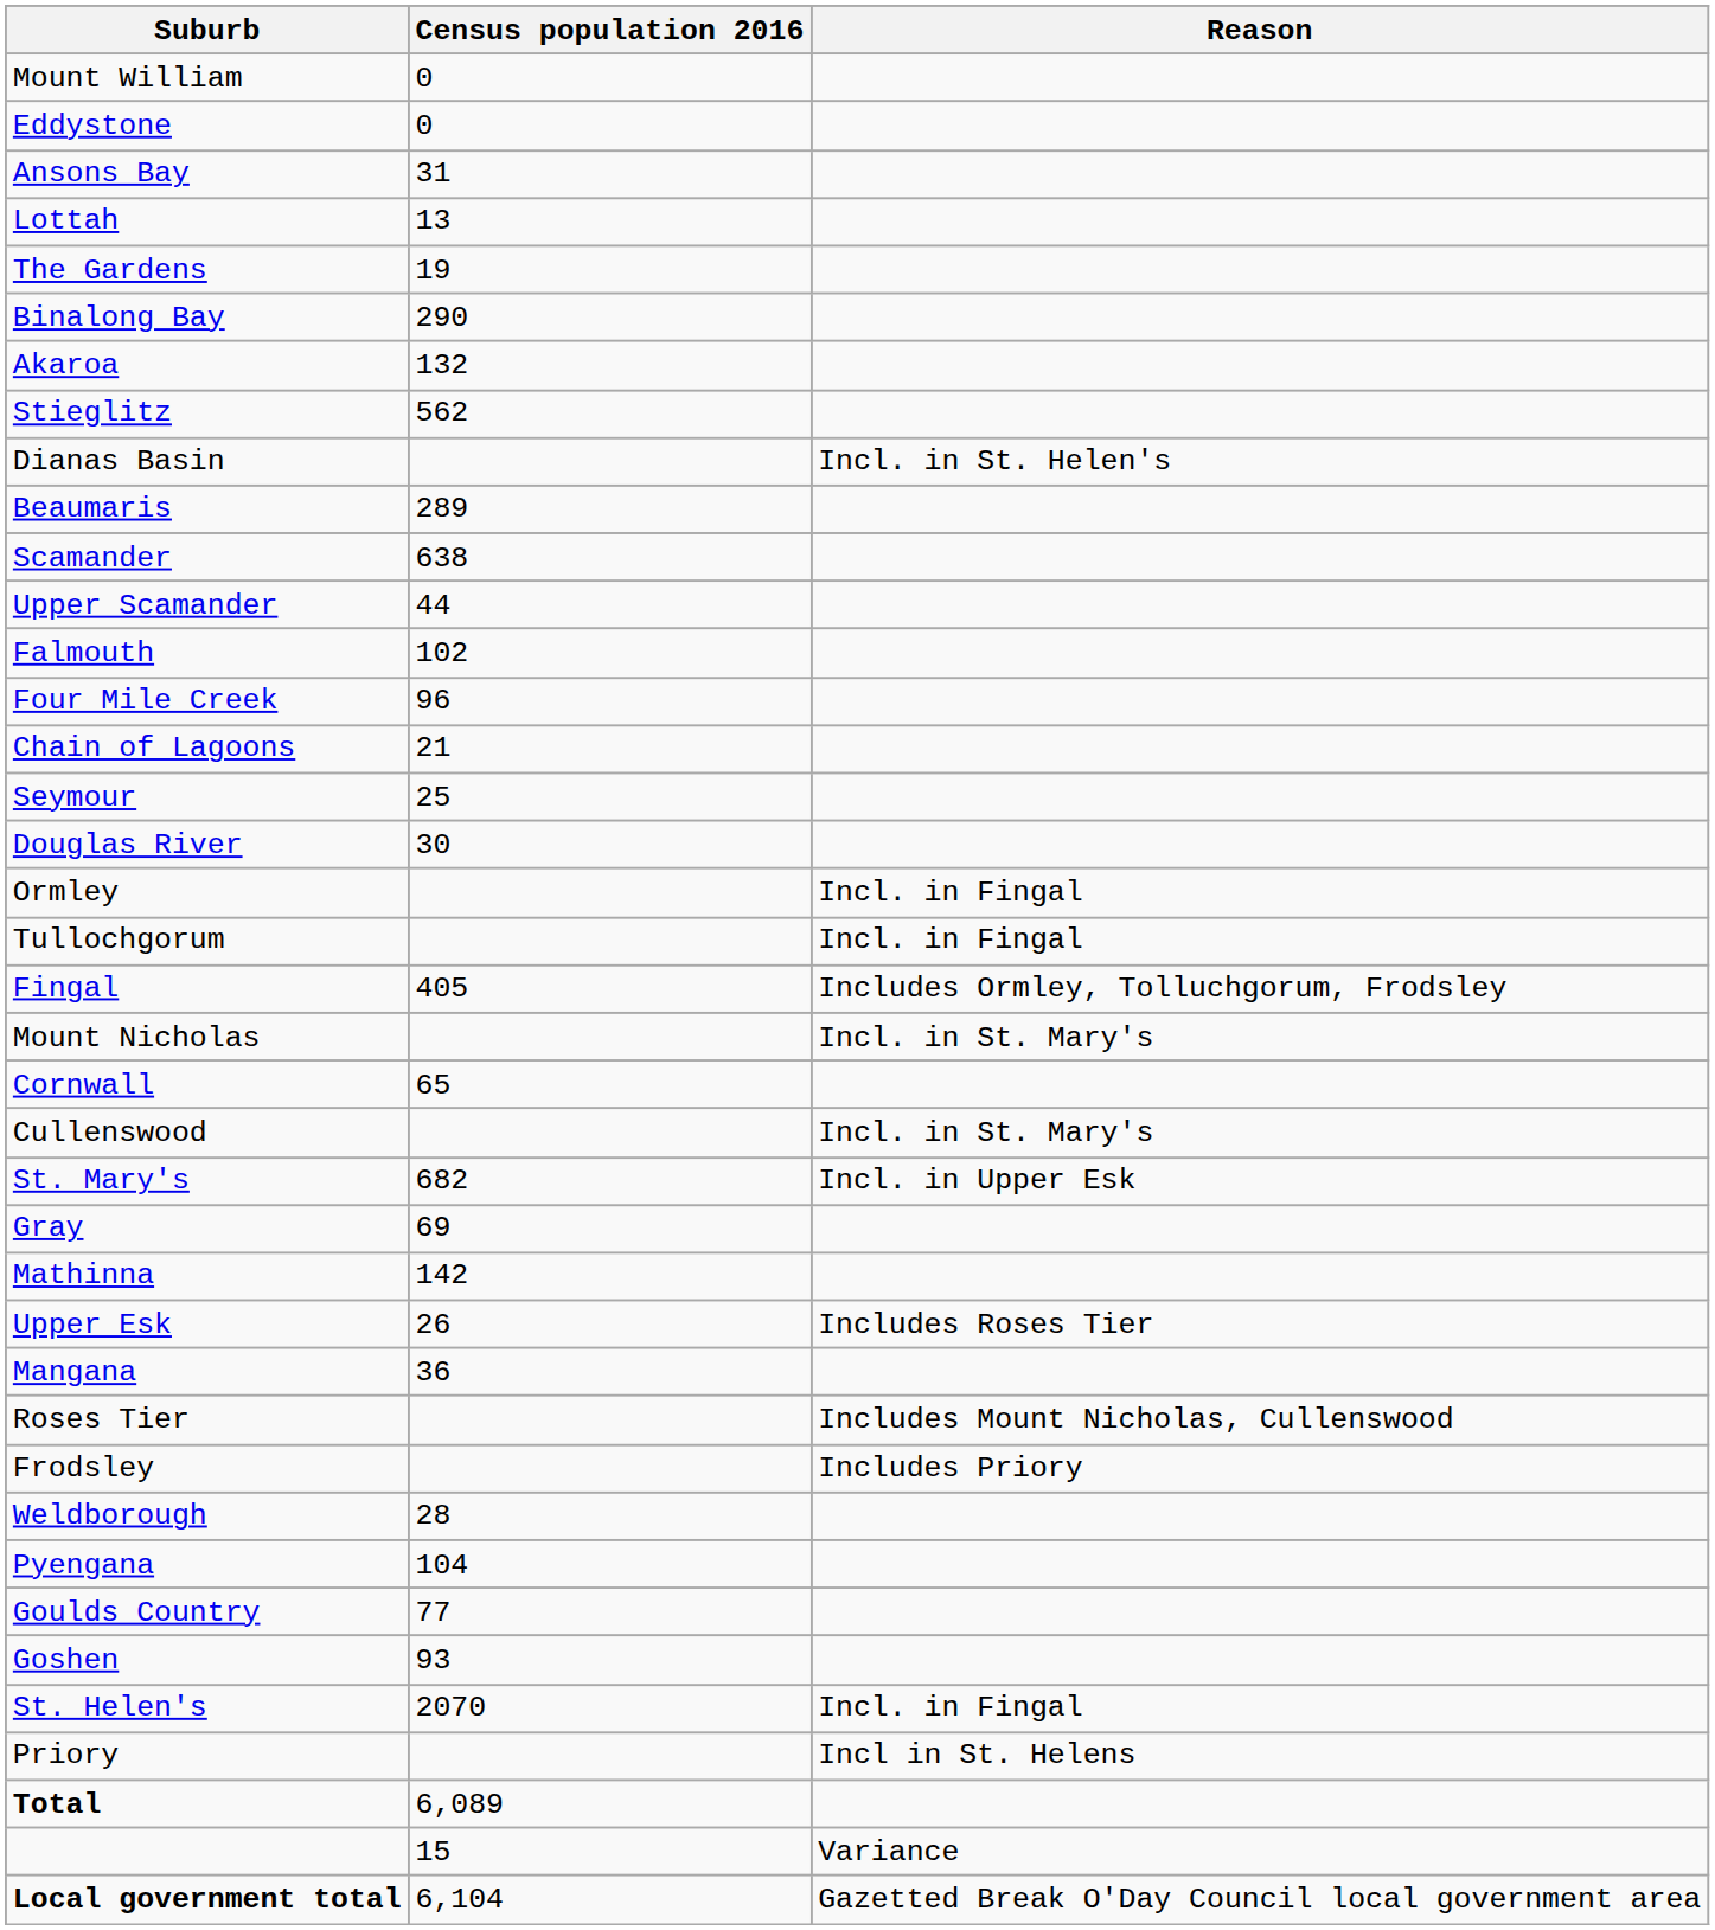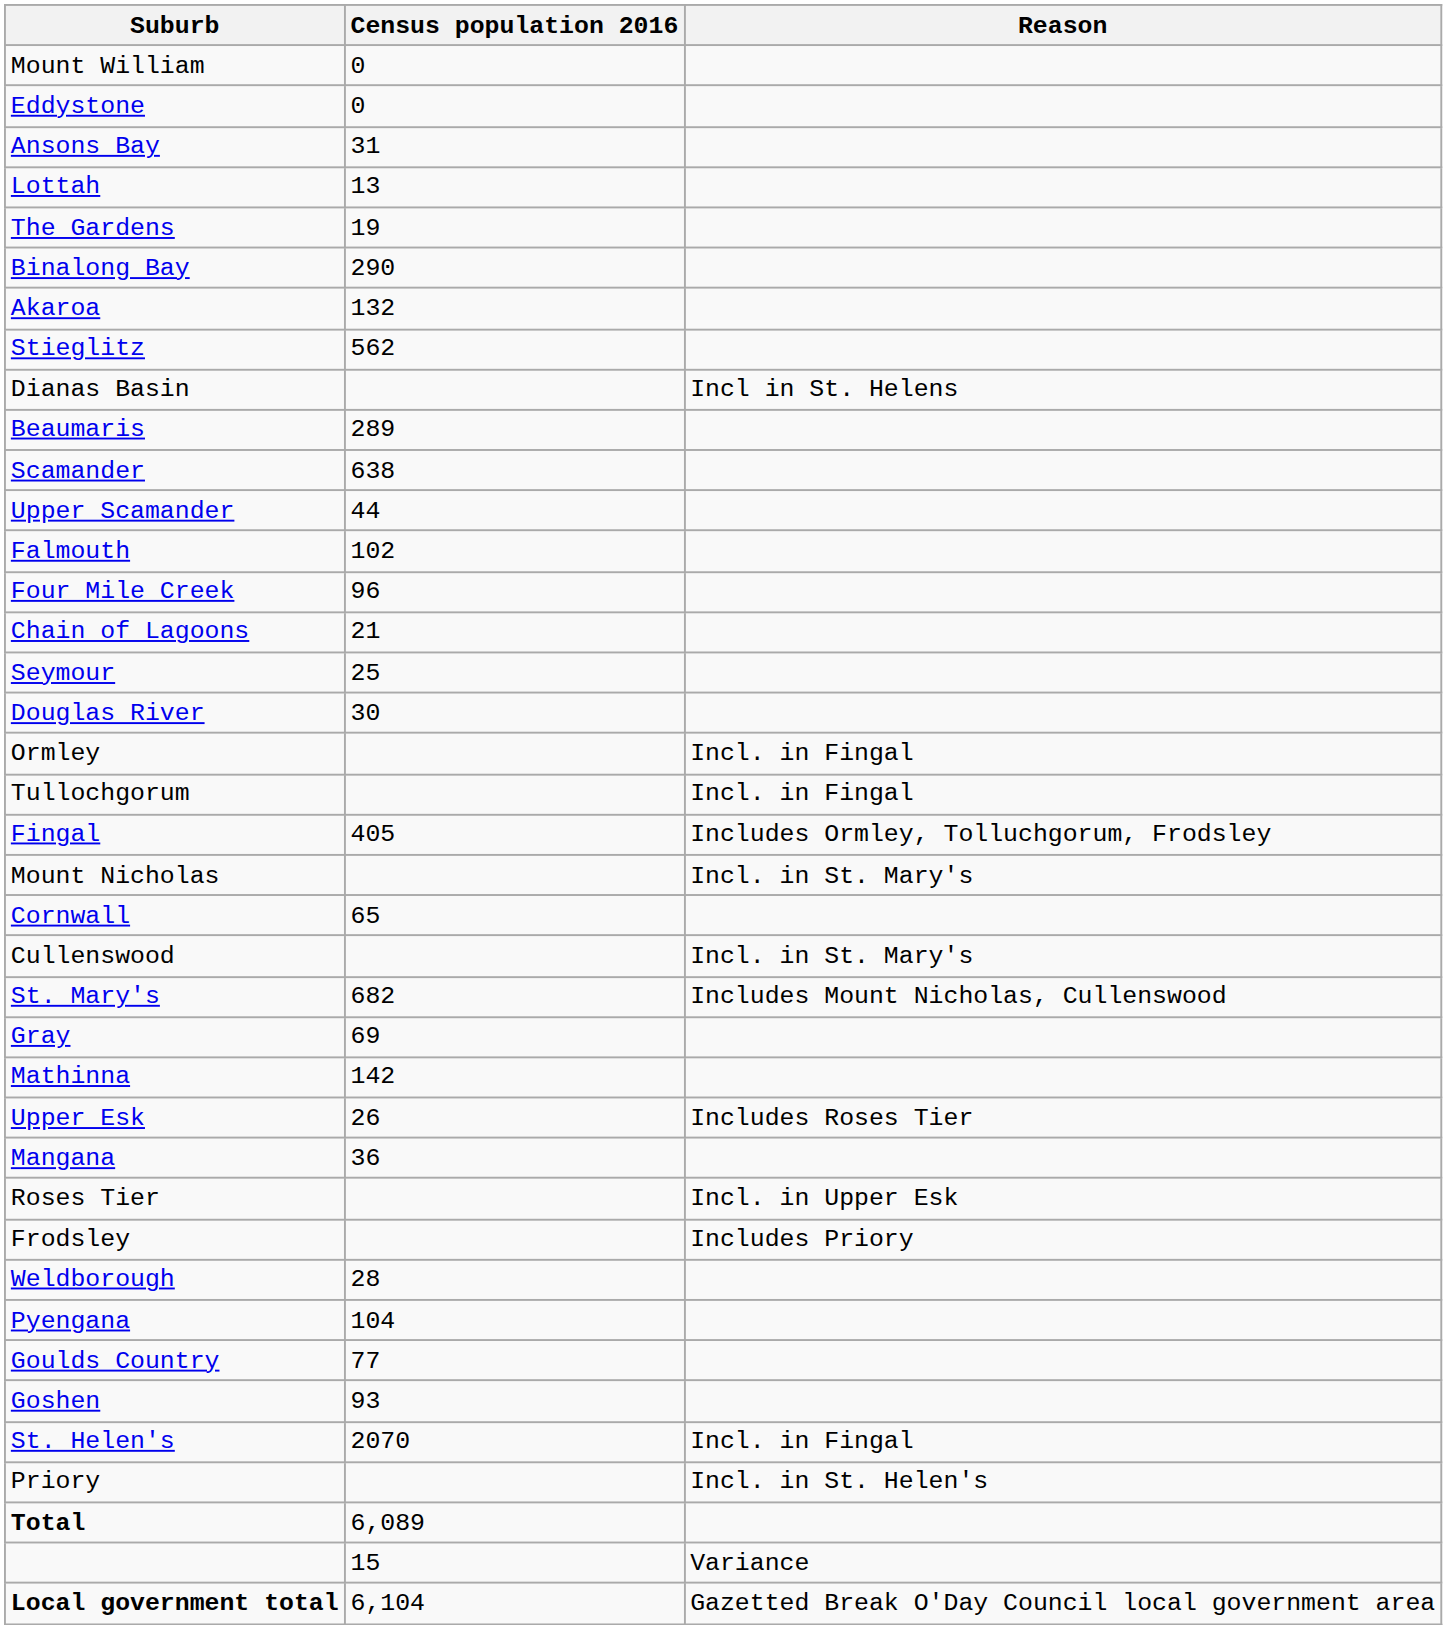 <table class="wikitable">
 <tr>
 <th>Suburb</th>
 <th>Census population 2016</th>
 <th>Reason</th>
 </tr>
 <tr>
 <td>Mount William</td>
 <td>0</td>
 <td></td>
 </tr>
 <tr>
 <td><a href='#'>Eddystone</a></td>
 <td>0</td>
 <td></td>
 </tr>
 <tr>
 <td><a href='#'>Ansons Bay</a></td>
 <td>31</td>
 <td></td>
 </tr>
 <tr>
 <td><a href='#'>Lottah</a></td>
 <td>13</td>
 <td></td>
 </tr>
 <tr>
 <td><a href='#'>The Gardens</a></td>
 <td>19</td>
 <td></td>
 </tr>
 <tr>
 <td><a href='#'>Binalong Bay</a></td>
 <td>290</td>
 <td></td>
 </tr>
 <tr>
 <td><a href='#'>Akaroa</a></td>
 <td>132</td>
 <td></td>
 </tr>
 <tr>
 <td><a href='#'>Stieglitz</a></td>
 <td>562</td>
 <td></td>
 </tr>
 <tr>
 <td>Dianas Basin</td>
 <td></td>
-<td>Incl. in St. Helen's</td>
+<td>Incl in St. Helens</td>
 </tr>
 <tr>
 <td><a href='#'>Beaumaris</a></td>
 <td>289</td>
 <td></td>
 </tr>
 <tr>
 <td><a href='#'>Scamander</a></td>
 <td>638</td>
 <td></td>
 </tr>
 <tr>
 <td><a href='#'>Upper Scamander</a></td>
 <td>44</td>
 <td></td>
 </tr>
 <tr>
 <td><a href='#'>Falmouth</a></td>
 <td>102</td>
 <td></td>
 </tr>
 <tr>
 <td><a href='#'>Four Mile Creek</a></td>
 <td>96</td>
 <td></td>
 </tr>
 <tr>
 <td><a href='#'>Chain of Lagoons</a></td>
 <td>21</td>
 <td></td>
 </tr>
 <tr>
 <td><a href='#'>Seymour</a></td>
 <td>25</td>
 <td></td>
 </tr>
 <tr>
 <td><a href='#'>Douglas River</a></td>
 <td>30</td>
 <td></td>
 </tr>
 <tr>
 <td>Ormley</td>
 <td></td>
 <td>Incl. in Fingal</td>
 </tr>
 <tr>
 <td>Tullochgorum</td>
 <td></td>
 <td>Incl. in Fingal</td>
 </tr>
 <tr>
 <td><a href='#'>Fingal</a></td>
 <td>405</td>
 <td>Includes Ormley, Tolluchgorum, Frodsley</td>
 </tr>
 <tr>
 <td>Mount Nicholas</td>
 <td></td>
 <td>Incl. in St. Mary's</td>
 </tr>
 <tr>
 <td><a href='#'>Cornwall</a></td>
 <td>65</td>
 <td></td>
 </tr>
 <tr>
 <td>Cullenswood</td>
 <td></td>
 <td>Incl. in St. Mary's</td>
 </tr>
 <tr>
 <td><a href='#'>St. Mary's</a></td>
 <td>682</td>
-<td>Incl. in Upper Esk</td>
+<td>Includes Mount Nicholas, Cullenswood</td>
 </tr>
 <tr>
 <td><a href='#'>Gray</a></td>
 <td>69</td>
 <td></td>
 </tr>
 <tr>
 <td><a href='#'>Mathinna</a></td>
 <td>142</td>
 <td></td>
 </tr>
 <tr>
 <td><a href='#'>Upper Esk</a></td>
 <td>26</td>
 <td>Includes Roses Tier</td>
 </tr>
 <tr>
 <td><a href='#'>Mangana</a></td>
 <td>36</td>
 <td></td>
 </tr>
 <tr>
 <td>Roses Tier</td>
 <td></td>
-<td>Includes Mount Nicholas, Cullenswood</td>
+<td>Incl. in Upper Esk</td>
 </tr>
 <tr>
 <td>Frodsley</td>
 <td></td>
 <td>Includes Priory</td>
 </tr>
 <tr>
 <td><a href='#'>Weldborough</a></td>
 <td>28</td>
 <td></td>
 </tr>
 <tr>
 <td><a href='#'>Pyengana</a></td>
 <td>104</td>
 <td></td>
 </tr>
 <tr>
 <td><a href='#'>Goulds Country</a></td>
 <td>77</td>
 <td></td>
 </tr>
 <tr>
 <td><a href='#'>Goshen</a></td>
 <td>93</td>
 <td></td>
 </tr>
 <tr>
 <td><a href='#'>St. Helen's</a></td>
 <td>2070</td>
 <td>Incl. in Fingal</td>
 </tr>
 <tr>
 <td>Priory</td>
 <td></td>
-<td>Incl in St. Helens</td>
+<td>Incl. in St. Helen's</td>
 </tr>
 <tr>
 <td><strong>Total</strong></td>
 <td>6,089</td>
 <td></td>
 </tr>
 <tr>
 <td></td>
 <td>15</td>
 <td>Variance</td>
 </tr>
 <tr>
 <td><strong>Local government total</strong></td>
 <td>6,104</td>
 <td>Gazetted Break O'Day Council local government area</td>
 </tr>
 <tr>
 </tr>
 </table>
